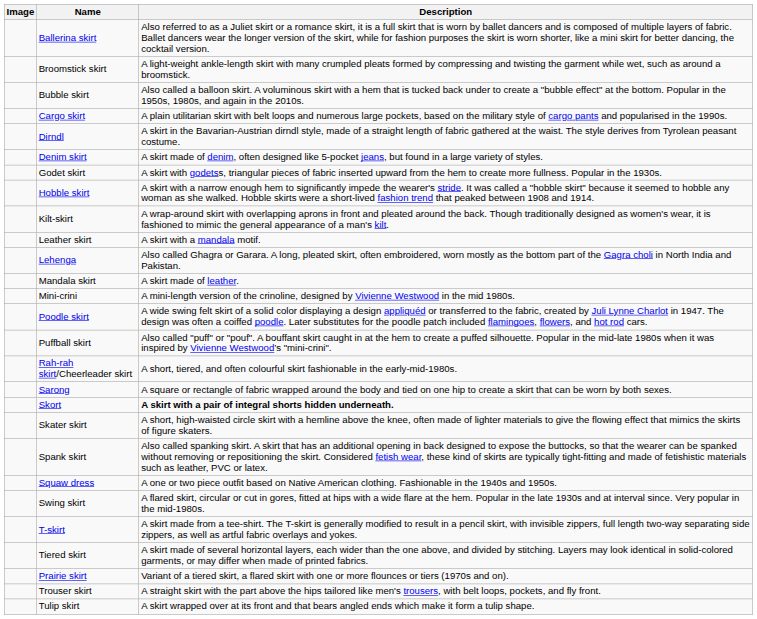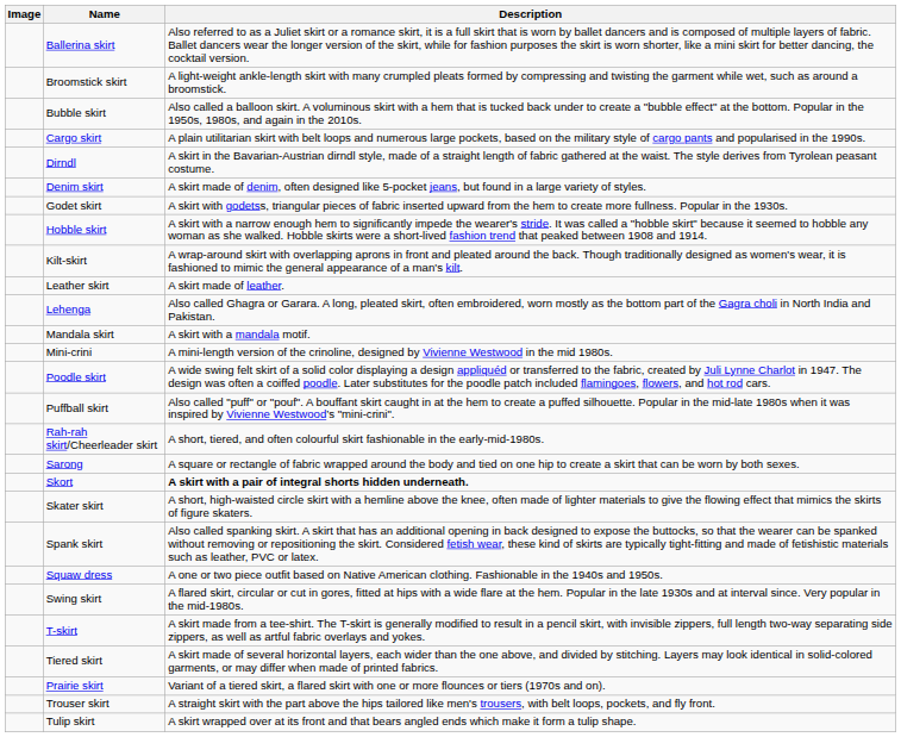 <table class="wikitable">
 <tr>
 <th>Image</th>
 <th>Name</th>
 <th>Description</th>
 </tr>
 <tr>
 <td></td>
 <td><a href='#'>Ballerina skirt</a></td>
 <td>Also referred to as a Juliet skirt or a romance skirt, it is a full skirt that is worn by ballet dancers and is composed of multiple layers of fabric. Ballet dancers wear the longer version of the skirt, while for fashion purposes the skirt is worn shorter, like a mini skirt for better dancing, the cocktail version.</td>
 </tr>
 <tr>
 <td></td>
 <td>Broomstick skirt</td>
 <td>A light-weight ankle-length skirt with many crumpled pleats formed by compressing and twisting the garment while wet, such as around a broomstick.</td>
 </tr>
 <tr>
 <td></td>
 <td>Bubble skirt</td>
 <td>Also called a balloon skirt. A voluminous skirt with a hem that is tucked back under to create a "bubble effect" at the bottom. Popular in the 1950s, 1980s, and again in the 2010s.</td>
 </tr>
 <tr>
 <td></td>
 <td><a href='#'>Cargo skirt</a></td>
 <td>A plain utilitarian skirt with belt loops and numerous large pockets, based on the military style of <a href='#'>cargo pants</a> and popularised in the 1990s.</td>
 </tr>
 <tr>
 <td></td>
 <td><a href='#'>Dirndl</a></td>
 <td>A skirt in the Bavarian-Austrian dirndl style, made of a straight length of fabric gathered at the waist. The style derives from Tyrolean peasant costume.</td>
 </tr>
 <tr>
 <td></td>
 <td><a href='#'>Denim skirt</a></td>
 <td>A skirt made of <a href='#'>denim</a>, often designed like 5-pocket <a href='#'>jeans</a>, but found in a large variety of styles.</td>
 </tr>
 <tr>
 <td></td>
 <td>Godet skirt</td>
 <td>A skirt with <a href='#'>godets</a>s, triangular pieces of fabric inserted upward from the hem to create more fullness. Popular in the 1930s.</td>
 </tr>
 <tr>
 <td></td>
 <td><a href='#'>Hobble skirt</a></td>
 <td>A skirt with a narrow enough hem to significantly impede the wearer's <a href='#'>stride</a>.  It was called a "hobble skirt" because it seemed to hobble any woman as she walked. Hobble skirts were a short-lived <a href='#'>fashion trend</a> that peaked between 1908 and 1914.</td>
 </tr>
 <tr>
 <td></td>
 <td>Kilt-skirt</td>
 <td>A wrap-around skirt with overlapping aprons in front and pleated around the back. Though traditionally designed as women's wear, it is fashioned to mimic the general appearance of a man's <a href='#'>kilt</a>.</td>
 </tr>
 <tr>
 <td></td>
 <td>Leather skirt</td>
-<td>A skirt with a <a href='#'>mandala</a> motif.</td>
+<td>A skirt made of <a href='#'>leather</a>.</td>
 </tr>
 <tr>
 <td></td>
 <td><a href='#'>Lehenga</a></td>
 <td>Also called Ghagra or Garara. A long, pleated skirt, often embroidered, worn mostly as the bottom part of the <a href='#'>Gagra choli</a> in North India and Pakistan.</td>
 </tr>
 <tr>
 <td></td>
 <td>Mandala skirt</td>
-<td>A skirt made of <a href='#'>leather</a>.</td>
+<td>A skirt with a <a href='#'>mandala</a> motif.</td>
 </tr>
 <tr>
 <td></td>
 <td>Mini-crini</td>
 <td>A mini-length version of the crinoline, designed by <a href='#'>Vivienne Westwood</a> in the mid 1980s.</td>
 </tr>
 <tr>
 <td></td>
 <td><a href='#'>Poodle skirt</a></td>
 <td>A wide swing felt skirt of a solid color displaying a design <a href='#'>appliquéd</a> or transferred to the fabric, created by <a href='#'>Juli Lynne Charlot</a> in 1947. The design was often a coiffed <a href='#'>poodle</a>. Later substitutes for the poodle patch included <a href='#'>flamingoes</a>, <a href='#'>flowers</a>, and <a href='#'>hot rod</a> cars.</td>
 </tr>
 <tr>
 <td></td>
 <td>Puffball skirt</td>
 <td>Also called "puff" or "pouf". A bouffant skirt caught in at the hem to create a puffed silhouette. Popular in the mid-late 1980s when it was inspired by <a href='#'>Vivienne Westwood</a>’s "mini-crini".</td>
 </tr>
 <tr>
 <td></td>
 <td><a href='#'>Rah-rah skirt</a>/Cheerleader skirt</td>
 <td>A short, tiered, and often colourful skirt fashionable in the early-mid-1980s.</td>
 </tr>
 <tr>
 <td></td>
 <td><a href='#'>Sarong</a></td>
 <td>A square or rectangle of fabric wrapped around the body and tied on one hip to create a skirt that can be worn by both sexes.</td>
 </tr>
 <tr>
 <td></td>
 <td><a href='#'>Skort</a></td>
 <td><strong>A skirt with a pair of integral shorts hidden underneath.</strong></td>
 </tr>
 <tr>
 <td></td>
 <td>Skater skirt</td>
 <td>A short, high-waisted circle skirt with a hemline above the knee, often made of lighter materials to give the flowing effect that mimics the skirts of figure skaters.</td>
 </tr>
 <tr>
 <td></td>
 <td>Spank skirt</td>
 <td>Also called spanking skirt. A skirt that has an additional opening in back designed to expose the buttocks, so that the wearer can be spanked without removing or repositioning the skirt.  Considered <a href='#'>fetish wear</a>, these kind of skirts are typically tight-fitting and made of fetishistic materials such as leather, PVC or latex.</td>
 </tr>
 <tr>
 <td></td>
 <td><a href='#'>Squaw dress</a></td>
 <td>A one or two piece outfit based on Native American clothing. Fashionable in the 1940s and 1950s.</td>
 </tr>
 <tr>
 <td></td>
 <td>Swing skirt</td>
 <td>A flared skirt, circular or cut in gores, fitted at hips with a wide flare at the hem. Popular in the late 1930s and at interval since. Very popular in the mid-1980s.</td>
 </tr>
 <tr>
 <td></td>
 <td><a href='#'>T-skirt</a></td>
 <td>A skirt made from a tee-shirt. The T-skirt is generally modified to result in a pencil skirt, with invisible zippers, full length two-way separating side zippers, as well as artful fabric overlays and yokes.</td>
 </tr>
 <tr>
 <td></td>
 <td>Tiered skirt</td>
 <td>A skirt made of several horizontal layers, each wider than the one above, and divided by stitching. Layers may look identical in solid-colored garments, or may differ when made of printed fabrics.</td>
 </tr>
 <tr>
 <td></td>
 <td><a href='#'>Prairie skirt</a></td>
 <td>Variant of a tiered skirt, a flared skirt with one or more flounces or tiers (1970s and on).</td>
 </tr>
 <tr>
 <td></td>
 <td>Trouser skirt</td>
 <td>A straight skirt with the part above the hips tailored like men's <a href='#'>trousers</a>, with belt loops, pockets, and fly front.</td>
 </tr>
 <tr>
 <td></td>
 <td>Tulip skirt</td>
 <td>A skirt wrapped over at its front and that bears angled ends which make it form a tulip shape.</td>
 </tr>
 </table>
